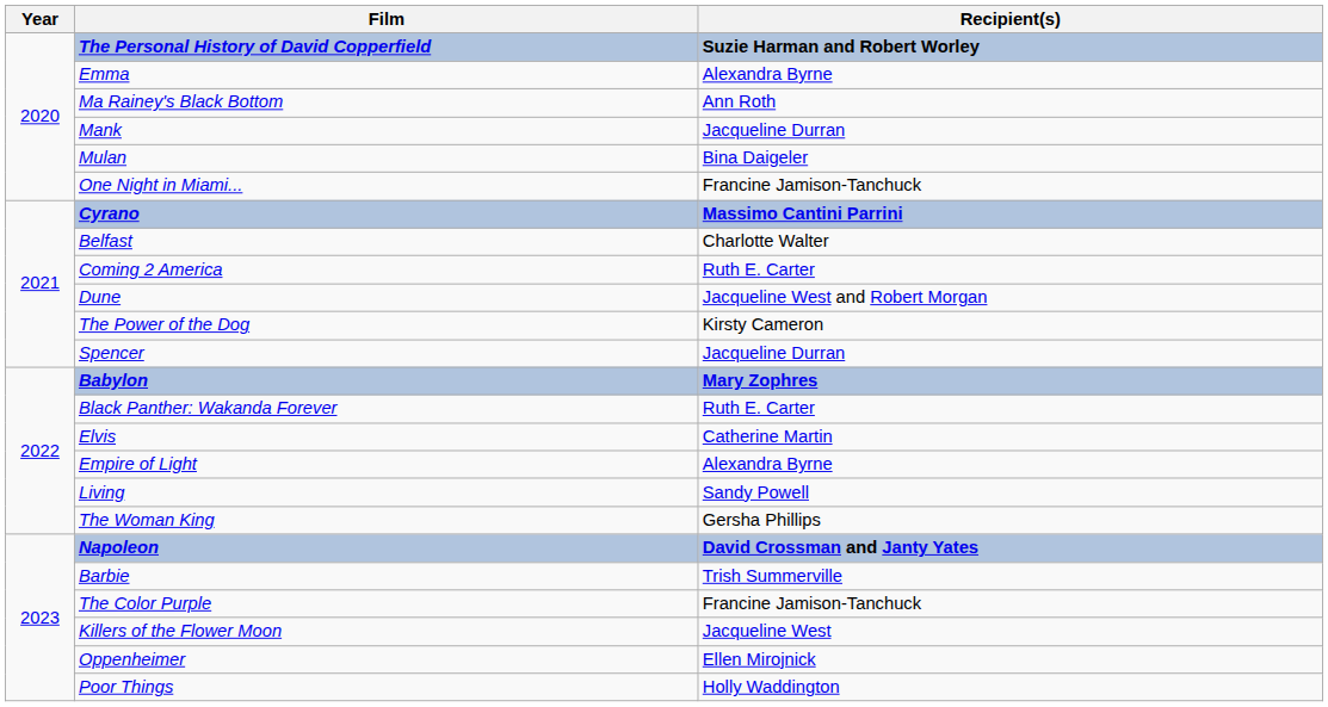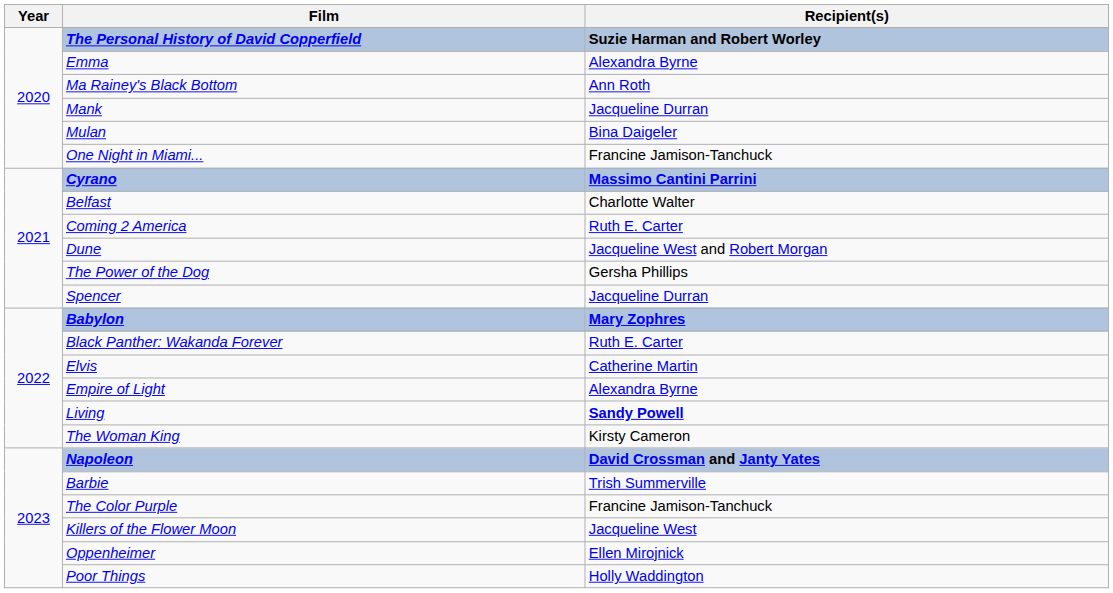 <table class="wikitable" width="95%" cellpadding="5">
 <tr>
 <th style="width:5%;">Year</th>
 <th style="width:45%;">Film</th>
 <th style="width:45%;">Recipient(s)</th>
 </tr>
 <tr>
 <td rowspan="6" style="text-align:center;"><a href='#'>2020</a><br></td>
 <td style="background:#B0C4DE;"><strong><em><a href='#'>The Personal History of David Copperfield</a></em></strong></td>
 <td style="background:#B0C4DE;"><strong>Suzie Harman and Robert Worley</strong></td>
 </tr>
 <tr>
 <td><em><a href='#'>Emma</a></em></td>
 <td><a href='#'>Alexandra Byrne</a></td>
 </tr>
 <tr>
 <td><em><a href='#'>Ma Rainey's Black Bottom</a></em></td>
 <td><a href='#'>Ann Roth</a></td>
 </tr>
 <tr>
 <td><em><a href='#'>Mank</a></em></td>
 <td><a href='#'>Jacqueline Durran</a></td>
 </tr>
 <tr>
 <td><em><a href='#'>Mulan</a></em></td>
 <td><a href='#'>Bina Daigeler</a></td>
 </tr>
 <tr>
 <td><em><a href='#'>One Night in Miami...</a></em></td>
 <td>Francine Jamison-Tanchuck</td>
 </tr>
 <tr>
 <td rowspan="6" style="text-align:center;"><a href='#'>2021</a><br></td>
 <td style="background:#B0C4DE;"><strong><em><a href='#'>Cyrano</a></em></strong></td>
 <td style="background:#B0C4DE;"><strong><a href='#'>Massimo Cantini Parrini</a></strong></td>
 </tr>
 <tr>
 <td><em><a href='#'>Belfast</a></em></td>
 <td>Charlotte Walter</td>
 </tr>
 <tr>
 <td><em><a href='#'>Coming 2 America</a></em></td>
 <td><a href='#'>Ruth E. Carter</a></td>
 </tr>
 <tr>
 <td><em><a href='#'>Dune</a></em></td>
 <td><a href='#'>Jacqueline West</a> and <a href='#'>Robert Morgan</a></td>
 </tr>
 <tr>
 <td><em><a href='#'>The Power of the Dog</a></em></td>
-<td>Kirsty Cameron</td>
+<td>Gersha Phillips</td>
 </tr>
 <tr>
 <td><em><a href='#'>Spencer</a></em></td>
 <td><a href='#'>Jacqueline Durran</a></td>
 </tr>
 <tr>
 <td rowspan="6" style="text-align:center;"><a href='#'>2022</a><br></td>
 <td style="background:#B0C4DE;"><strong><em><a href='#'>Babylon</a></em></strong></td>
 <td style="background:#B0C4DE;"><strong><a href='#'>Mary Zophres</a></strong></td>
 </tr>
 <tr>
 <td><em><a href='#'>Black Panther: Wakanda Forever</a></em></td>
 <td><a href='#'>Ruth E. Carter</a></td>
 </tr>
 <tr>
 <td><em><a href='#'>Elvis</a></em></td>
 <td><a href='#'>Catherine Martin</a></td>
 </tr>
 <tr>
 <td><em><a href='#'>Empire of Light</a></em></td>
 <td><a href='#'>Alexandra Byrne</a></td>
 </tr>
 <tr>
 <td><em><a href='#'>Living</a></em></td>
-<td><a href='#'>Sandy Powell</a></td>
+<td><strong><a href='#'>Sandy Powell</a></strong></td>
 </tr>
 <tr>
 <td><em><a href='#'>The Woman King</a></em></td>
-<td>Gersha Phillips</td>
+<td>Kirsty Cameron</td>
 </tr>
 <tr>
 <td rowspan="6" style="text-align:center;"><a href='#'>2023</a><br></td>
 <td style="background:#B0C4DE;"><strong><em><a href='#'>Napoleon</a></em></strong></td>
 <td style="background:#B0C4DE;"><strong><a href='#'>David Crossman</a> and <a href='#'>Janty Yates</a></strong></td>
 </tr>
 <tr>
 <td><em><a href='#'>Barbie</a></em></td>
 <td><a href='#'>Trish Summerville</a></td>
 </tr>
 <tr>
 <td><em><a href='#'>The Color Purple</a></em></td>
 <td>Francine Jamison-Tanchuck</td>
 </tr>
 <tr>
 <td><em><a href='#'>Killers of the Flower Moon</a></em></td>
 <td><a href='#'>Jacqueline West</a></td>
 </tr>
 <tr>
 <td><em><a href='#'>Oppenheimer</a></em></td>
 <td><a href='#'>Ellen Mirojnick</a></td>
 </tr>
 <tr>
 <td><em><a href='#'>Poor Things</a></em></td>
 <td><a href='#'>Holly Waddington</a></td>
 </tr>
 </table>
